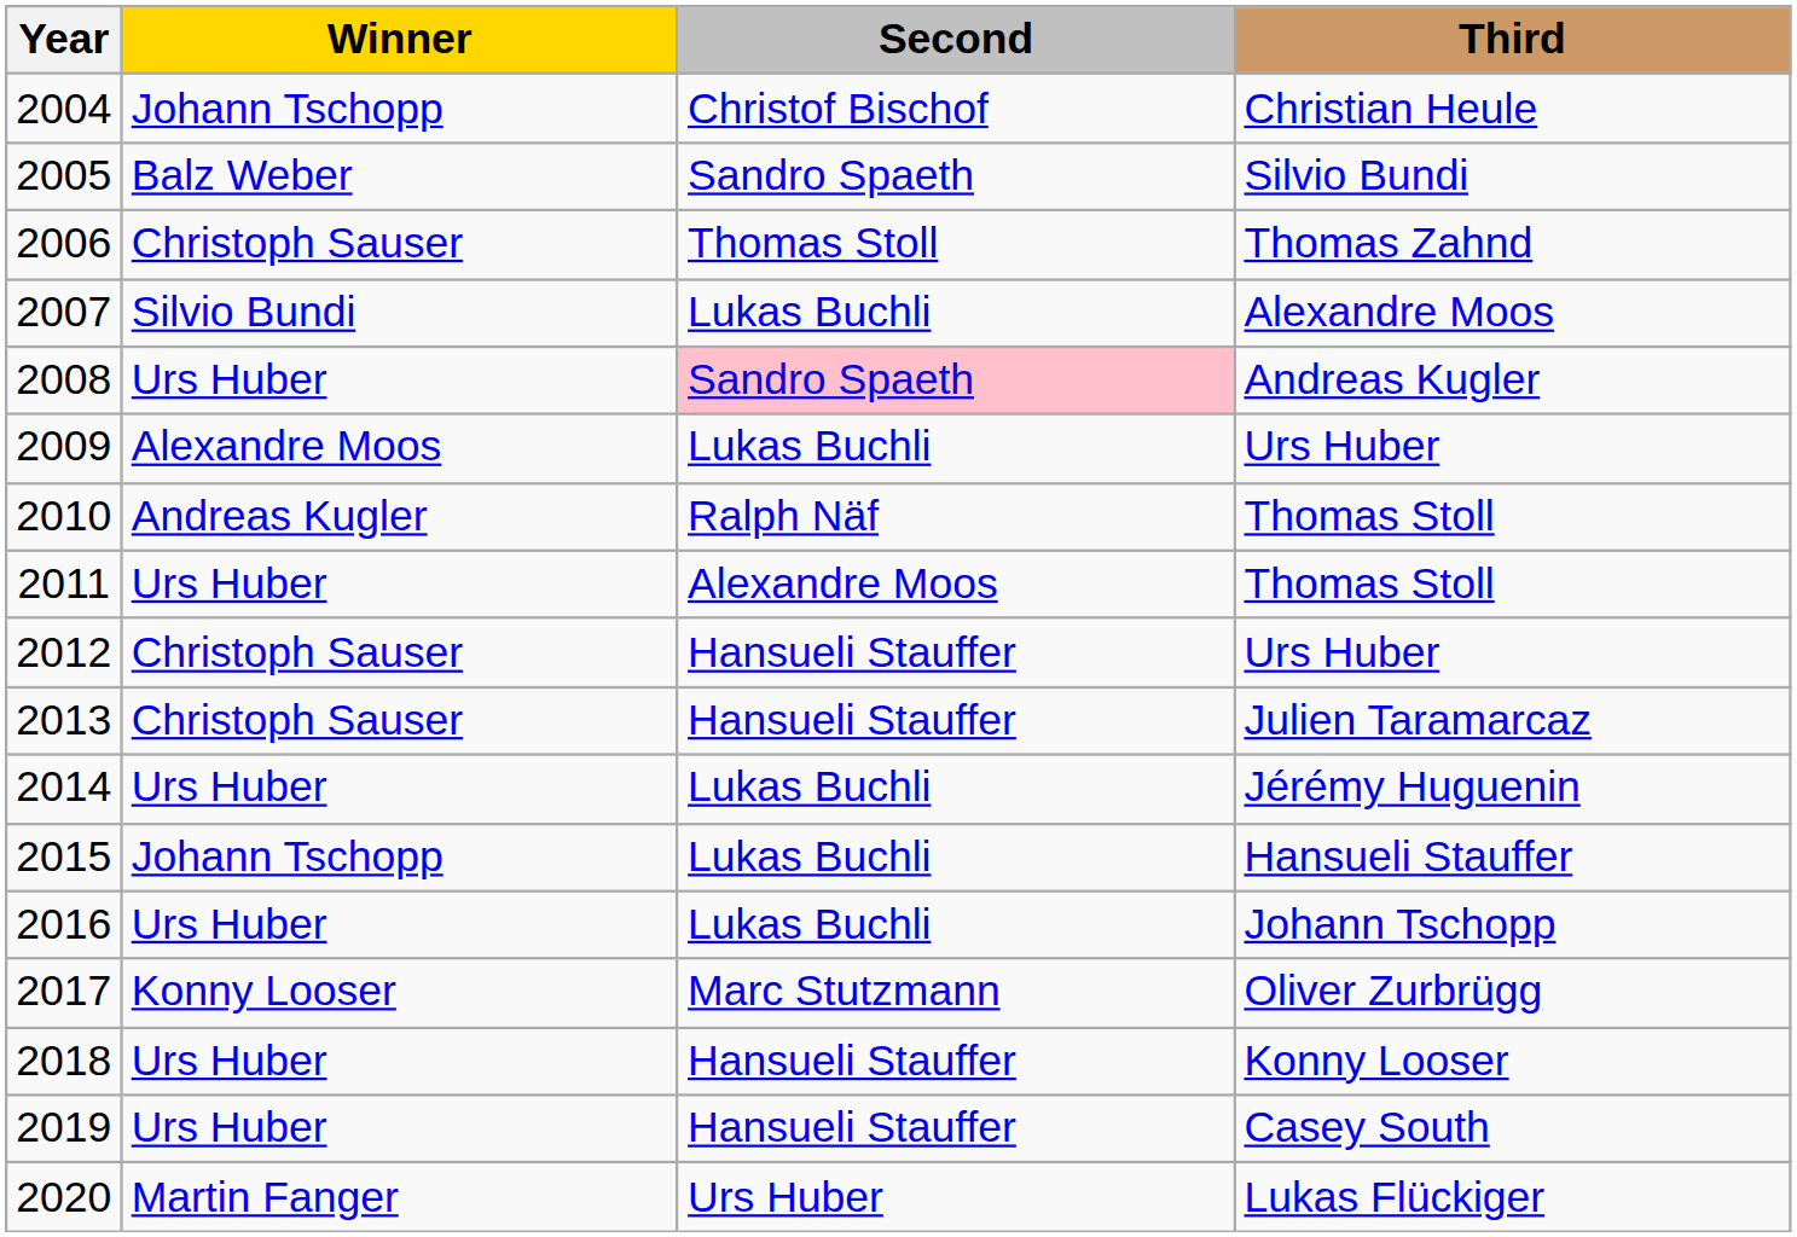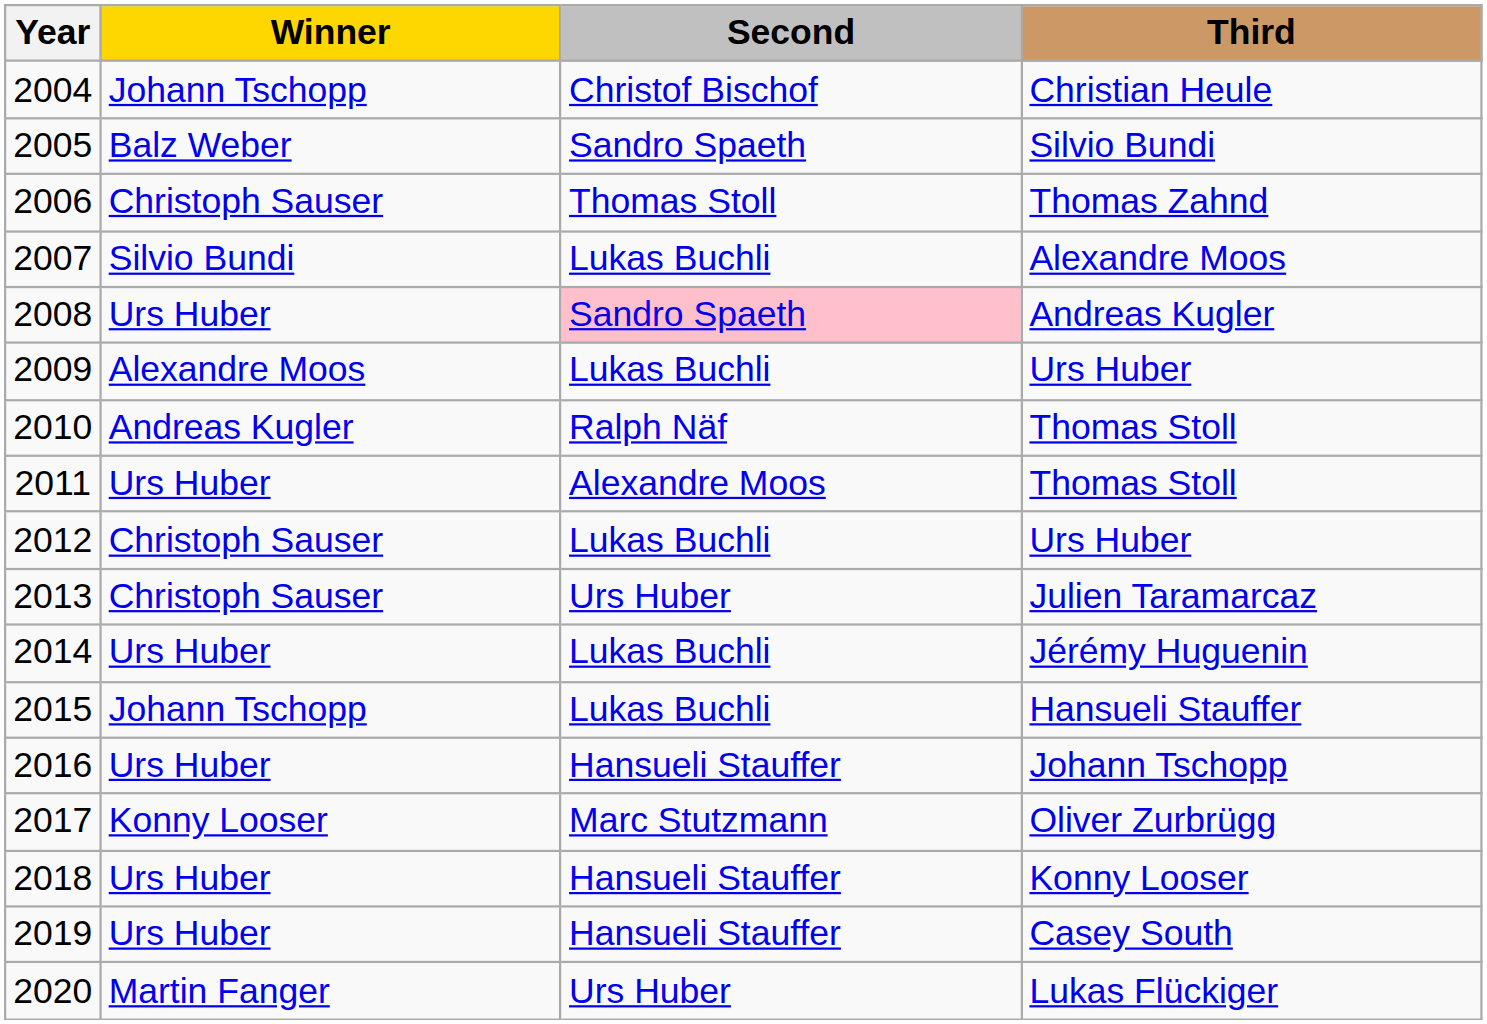 <table class="wikitable sortable">
 <tr>
 <th>Year</th>
 <th scope=col colspan=1 style="width:200px; background: gold;">Winner</th>
 <th scope=col colspan=1 style="width:200px; background: silver;">Second</th>
 <th scope=col colspan=1 style="width:200px; background: #cc9966;">Third</th>
 </tr>
 <tr>
 <td align="center">2004</td>
 <td><a href='#'>Johann Tschopp</a></td>
 <td><a href='#'>Christof Bischof</a></td>
 <td><a href='#'>Christian Heule</a></td>
 </tr>
 <tr>
 <td align="center">2005</td>
 <td><a href='#'>Balz Weber</a></td>
 <td><a href='#'>Sandro Spaeth</a></td>
 <td><a href='#'>Silvio Bundi</a></td>
 </tr>
 <tr>
 <td align="center">2006</td>
 <td><a href='#'>Christoph Sauser</a></td>
 <td><a href='#'>Thomas Stoll</a></td>
 <td><a href='#'>Thomas Zahnd</a></td>
 </tr>
 <tr>
 <td align="center">2007</td>
 <td><a href='#'>Silvio Bundi</a></td>
 <td><a href='#'>Lukas Buchli</a></td>
 <td><a href='#'>Alexandre Moos</a></td>
 </tr>
 <tr>
 <td align="center">2008</td>
 <td><a href='#'>Urs Huber</a></td>
 <td style="background: pink;"><a href='#'>Sandro Spaeth</a></td>
 <td><a href='#'>Andreas Kugler</a></td>
 </tr>
 <tr>
 <td align="center">2009</td>
 <td><a href='#'>Alexandre Moos</a></td>
 <td><a href='#'>Lukas Buchli</a></td>
 <td><a href='#'>Urs Huber</a></td>
 </tr>
 <tr>
 <td align="center">2010</td>
 <td><a href='#'>Andreas Kugler</a></td>
 <td><a href='#'>Ralph Näf</a></td>
 <td><a href='#'>Thomas Stoll</a></td>
 </tr>
 <tr>
 <td align="center">2011</td>
 <td><a href='#'>Urs Huber</a></td>
 <td><a href='#'>Alexandre Moos</a></td>
 <td><a href='#'>Thomas Stoll</a></td>
 </tr>
 <tr>
 <td align="center">2012</td>
 <td><a href='#'>Christoph Sauser</a></td>
-<td><a href='#'>Hansueli Stauffer</a></td>
+<td><a href='#'>Lukas Buchli</a></td>
 <td><a href='#'>Urs Huber</a></td>
 </tr>
 <tr>
 <td align="center">2013</td>
 <td><a href='#'>Christoph Sauser</a></td>
-<td><a href='#'>Hansueli Stauffer</a></td>
+<td><a href='#'>Urs Huber</a></td>
 <td><a href='#'>Julien Taramarcaz</a></td>
 </tr>
 <tr>
 <td align="center">2014</td>
 <td><a href='#'>Urs Huber</a></td>
 <td><a href='#'>Lukas Buchli</a></td>
 <td><a href='#'>Jérémy Huguenin</a></td>
 </tr>
 <tr>
 <td align="center">2015</td>
 <td><a href='#'>Johann Tschopp</a></td>
 <td><a href='#'>Lukas Buchli</a></td>
 <td><a href='#'>Hansueli Stauffer</a></td>
 </tr>
 <tr>
 <td align="center">2016</td>
 <td><a href='#'>Urs Huber</a></td>
-<td><a href='#'>Lukas Buchli</a></td>
+<td><a href='#'>Hansueli Stauffer</a></td>
 <td><a href='#'>Johann Tschopp</a></td>
 </tr>
 <tr>
 <td align="center">2017</td>
 <td><a href='#'>Konny Looser</a></td>
 <td><a href='#'>Marc Stutzmann</a></td>
 <td><a href='#'>Oliver Zurbrügg</a></td>
 </tr>
 <tr>
 <td align="center">2018</td>
 <td><a href='#'>Urs Huber</a></td>
 <td><a href='#'>Hansueli Stauffer</a></td>
 <td><a href='#'>Konny Looser</a></td>
 </tr>
 <tr>
 <td align="center">2019</td>
 <td><a href='#'>Urs Huber</a></td>
 <td><a href='#'>Hansueli Stauffer</a></td>
 <td><a href='#'>Casey South</a></td>
 </tr>
 <tr>
 <td align="center">2020</td>
 <td><a href='#'>Martin Fanger</a></td>
 <td><a href='#'>Urs Huber</a></td>
 <td><a href='#'>Lukas Flückiger</a></td>
 </tr>
 </table>
